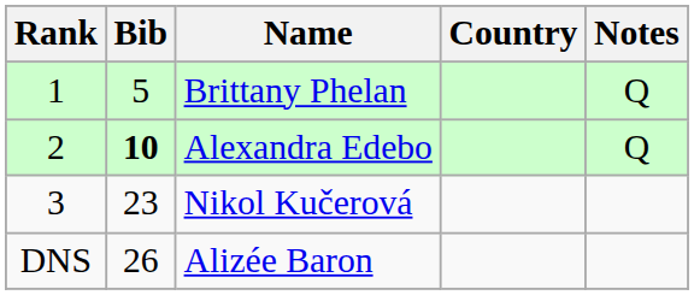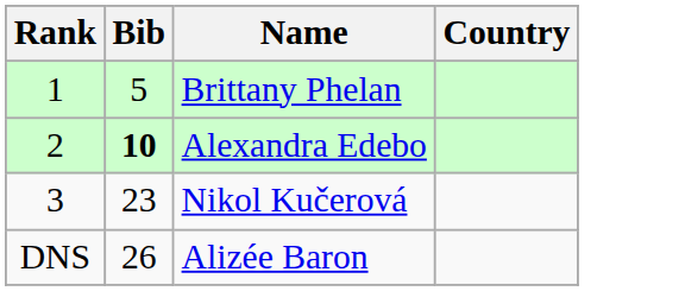 <table class="wikitable" style="text-align:center;">
 <tr>
 <th>Rank</th>
 <th>Bib</th>
 <th>Name</th>
 <th>Country</th>
-<th>Notes</th>
 </tr>
 <tr bgcolor=ccffcc>
 <td>1</td>
 <td>5</td>
 <td align=left><a href='#'>Brittany Phelan</a></td>
 <td align=left></td>
-<td>Q</td>
 </tr>
 <tr bgcolor=ccffcc>
 <td>2</td>
 <td><strong>10</strong></td>
 <td align=left><a href='#'>Alexandra Edebo</a></td>
 <td align=left></td>
-<td>Q</td>
 </tr>
 <tr>
 <td>3</td>
 <td>23</td>
 <td align=left><a href='#'>Nikol Kučerová</a></td>
 <td align=left></td>
-<td></td>
 </tr>
 <tr>
 <td>DNS</td>
 <td>26</td>
 <td align=left><a href='#'>Alizée Baron</a></td>
 <td align=left></td>
-<td></td>
 </tr>
 </table>
